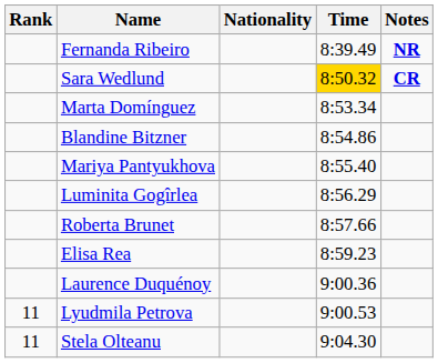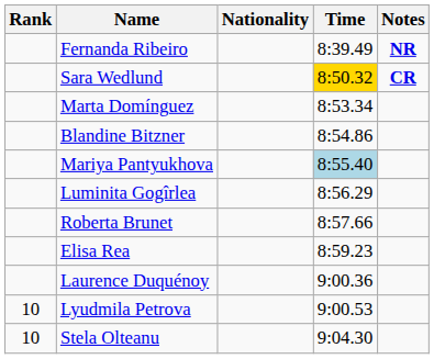 <table class="wikitable sortable" style="text-align:center">
 <tr>
 <th>Rank</th>
 <th>Name</th>
 <th>Nationality</th>
 <th>Time</th>
 <th>Notes</th>
 </tr>
 <tr>
 <td></td>
 <td align="left"><a href='#'>Fernanda Ribeiro</a></td>
 <td align=left></td>
 <td>8:39.49</td>
 <td><strong><a href='#'>NR</a></strong></td>
 </tr>
 <tr>
 <td></td>
 <td align="left"><a href='#'>Sara Wedlund</a></td>
 <td align=left></td>
 <td style="background: gold;">8:50.32</td>
 <td><strong><a href='#'>CR</a></strong></td>
 </tr>
 <tr>
 <td></td>
 <td align="left"><a href='#'>Marta Domínguez</a></td>
 <td align=left></td>
 <td>8:53.34</td>
 <td></td>
 </tr>
 <tr>
 <td></td>
 <td align="left"><a href='#'>Blandine Bitzner</a></td>
 <td align=left></td>
 <td>8:54.86</td>
 <td></td>
 </tr>
 <tr>
 <td></td>
 <td align="left"><a href='#'>Mariya Pantyukhova</a></td>
 <td align=left></td>
-<td>8:55.40</td>
+<td style="background: lightblue;">8:55.40</td>
 <td></td>
 </tr>
 <tr>
 <td></td>
 <td align="left"><a href='#'>Luminita Gogîrlea</a></td>
 <td align=left></td>
 <td>8:56.29</td>
 <td></td>
 </tr>
 <tr>
 <td></td>
 <td align="left"><a href='#'>Roberta Brunet</a></td>
 <td align=left></td>
 <td>8:57.66</td>
 <td></td>
 </tr>
 <tr>
 <td></td>
 <td align="left"><a href='#'>Elisa Rea</a></td>
 <td align=left></td>
 <td>8:59.23</td>
 <td></td>
 </tr>
 <tr>
 <td></td>
 <td align="left"><a href='#'>Laurence Duquénoy</a></td>
 <td align=left></td>
 <td>9:00.36</td>
 <td></td>
 </tr>
 <tr>
-<td>11</td>
+<td>10</td>
 <td align="left"><a href='#'>Lyudmila Petrova</a></td>
 <td align=left></td>
 <td>9:00.53</td>
 <td></td>
 </tr>
 <tr>
-<td>11</td>
+<td>10</td>
 <td align="left"><a href='#'>Stela Olteanu</a></td>
 <td align=left></td>
 <td>9:04.30</td>
 <td></td>
 </tr>
 </table>
